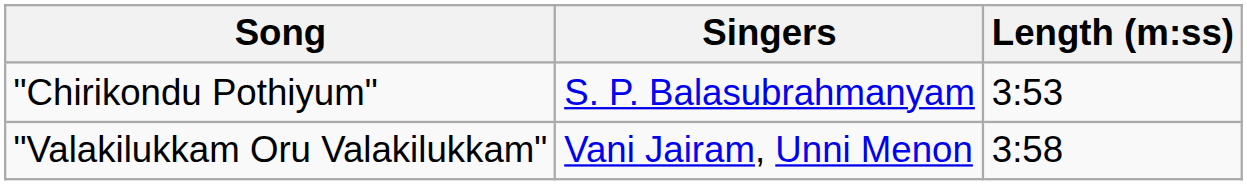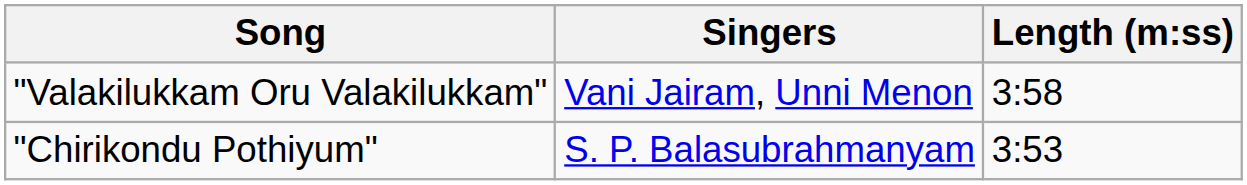 <table class="wikitable sortable">
 <tr>
 <th>Song</th>
 <th>Singers</th>
 <th>Length (m:ss)</th>
 </tr>
 <tr>
+<td>"Valakilukkam Oru Valakilukkam"</td>
+<td><a href='#'>Vani Jairam</a>, <a href='#'>Unni Menon</a></td>
+<td>3:58</td>
+</tr>
+<tr>
 <td>"Chirikondu Pothiyum"</td>
 <td><a href='#'>S. P. Balasubrahmanyam</a></td>
 <td>3:53</td>
 </tr>
-<tr>
-<td>"Valakilukkam Oru Valakilukkam"</td>
-<td><a href='#'>Vani Jairam</a>, <a href='#'>Unni Menon</a></td>
-<td>3:58</td>
-</tr>
 </table>
